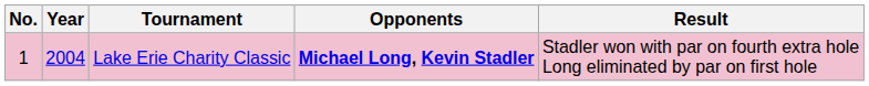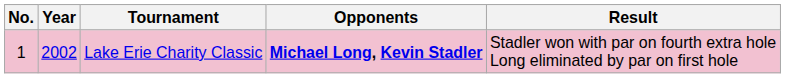 <table class="wikitable" style="font-size:95%;">
 <tr>
 <th>No.</th>
 <th>Year</th>
 <th>Tournament</th>
 <th>Opponents</th>
 <th>Result</th>
 </tr>
 <tr style="background:#F2C1D1;">
 <td align=center>1</td>
-<td><a href='#'>2004</a></td>
+<td><a href='#'>2002</a></td>
 <td><a href='#'>Lake Erie Charity Classic</a></td>
 <td><strong> <a href='#'>Michael Long</a>,  <a href='#'>Kevin Stadler</a></strong></td>
 <td>Stadler won with par on fourth extra hole<br>Long eliminated by par on first hole</td>
 </tr>
 </table>
